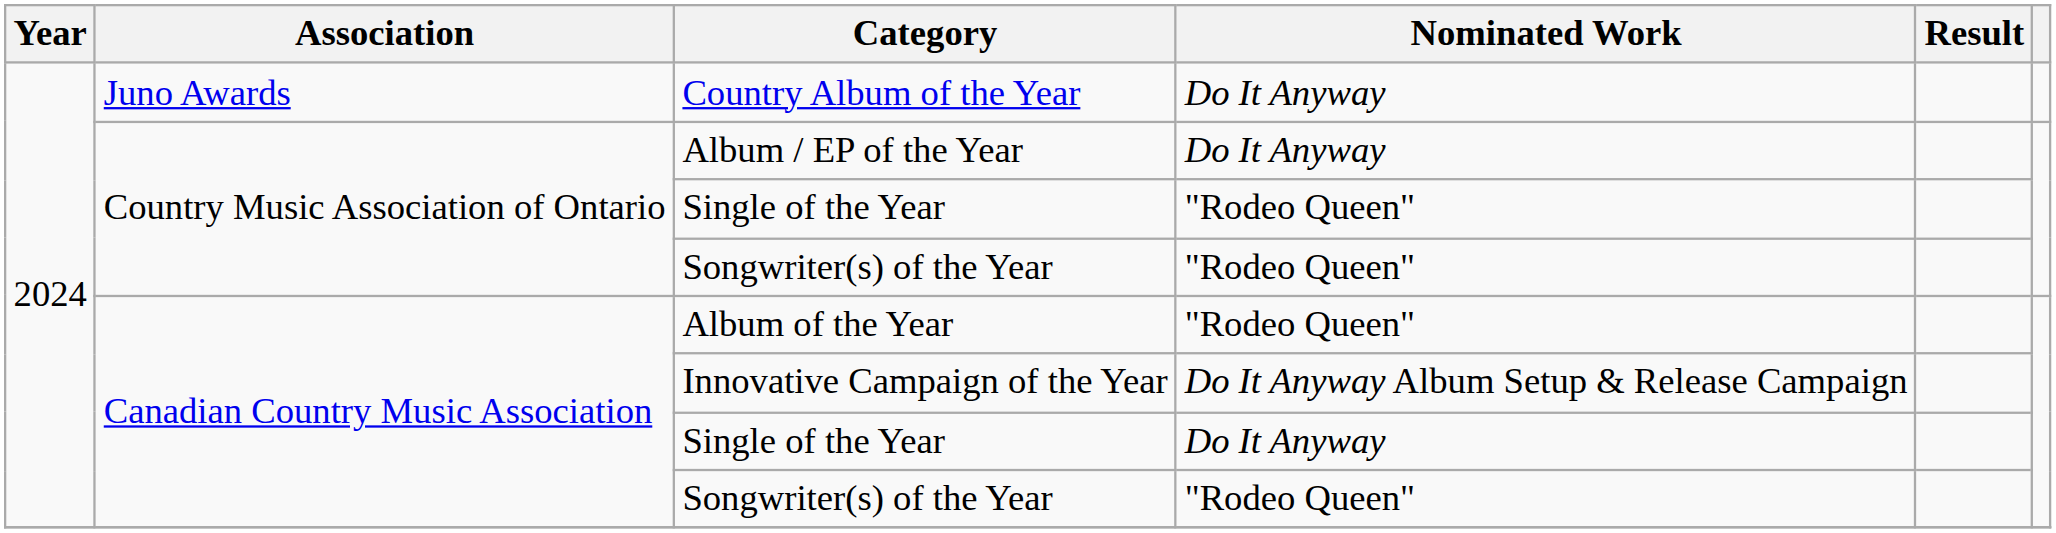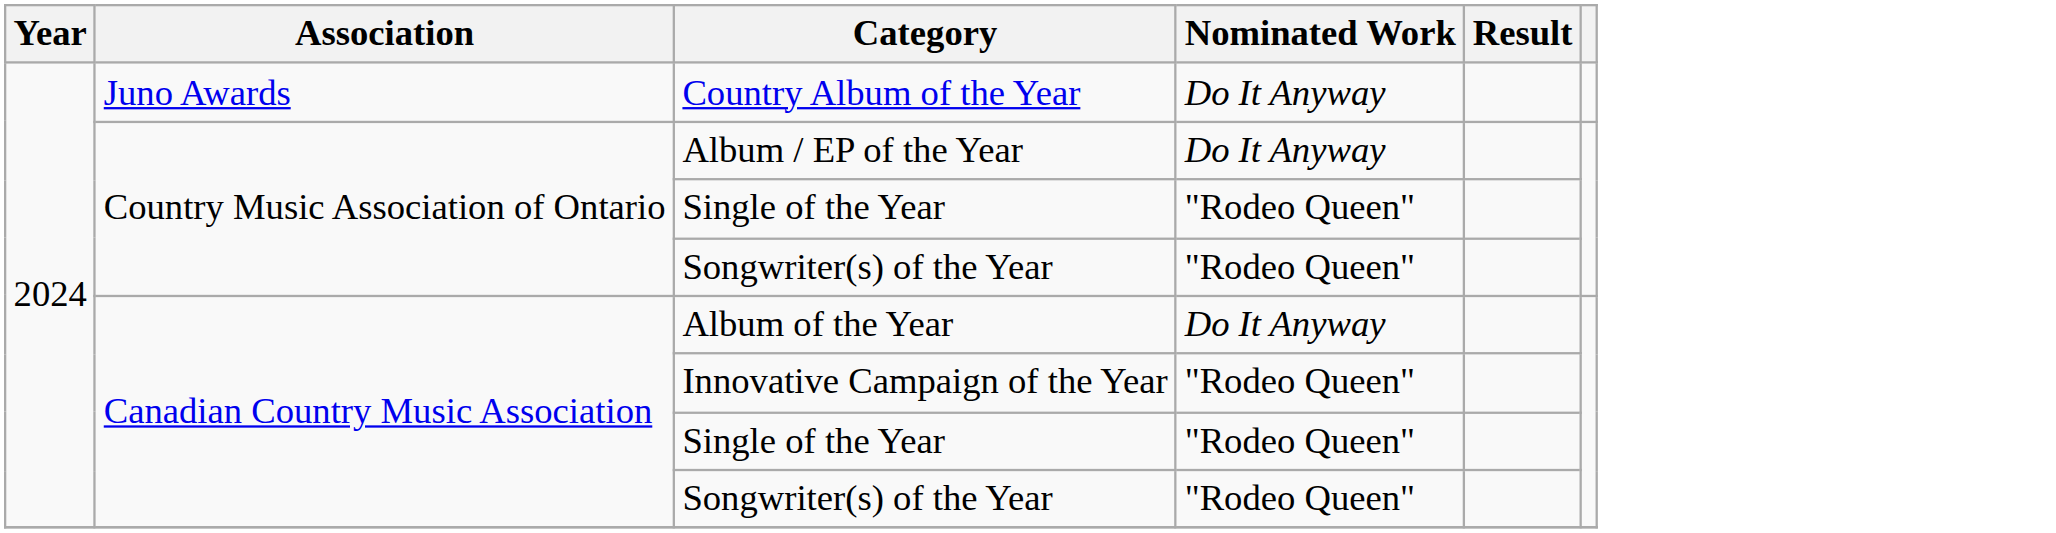 <table class="wikitable">
 <tr>
 <th>Year</th>
 <th>Association</th>
 <th>Category</th>
 <th>Nominated Work</th>
 <th>Result</th>
 <th></th>
 </tr>
 <tr>
 <td rowspan="8">2024</td>
 <td><a href='#'>Juno Awards</a></td>
 <td><a href='#'>Country Album of the Year</a></td>
 <td><em>Do It Anyway</em></td>
 <td></td>
 <td></td>
 </tr>
 <tr>
 <td rowspan="3">Country Music Association of Ontario</td>
 <td>Album / EP of the Year</td>
 <td><em>Do It Anyway</em></td>
 <td></td>
 <td rowspan="3"></td>
 </tr>
 <tr>
 <td>Single of the Year</td>
 <td>"Rodeo Queen"</td>
 <td></td>
 </tr>
 <tr>
 <td>Songwriter(s) of the Year</td>
 <td>"Rodeo Queen"</td>
 <td></td>
 </tr>
 <tr>
 <td rowspan="4"><a href='#'>Canadian Country Music Association</a></td>
 <td>Album of the Year</td>
-<td>"Rodeo Queen"</td>
+<td><em>Do It Anyway</em></td>
 <td></td>
 <td rowspan="4"><br></td>
 </tr>
 <tr>
 <td>Innovative Campaign of the Year</td>
-<td><em>Do It Anyway</em> Album Setup & Release Campaign</td>
+<td>"Rodeo Queen"</td>
 <td></td>
 </tr>
 <tr>
 <td>Single of the Year</td>
-<td><em>Do It Anyway</em></td>
+<td>"Rodeo Queen"</td>
 <td></td>
 </tr>
 <tr>
 <td>Songwriter(s) of the Year</td>
 <td>"Rodeo Queen"</td>
 <td></td>
 </tr>
 <tr>
 </tr>
 </table>
